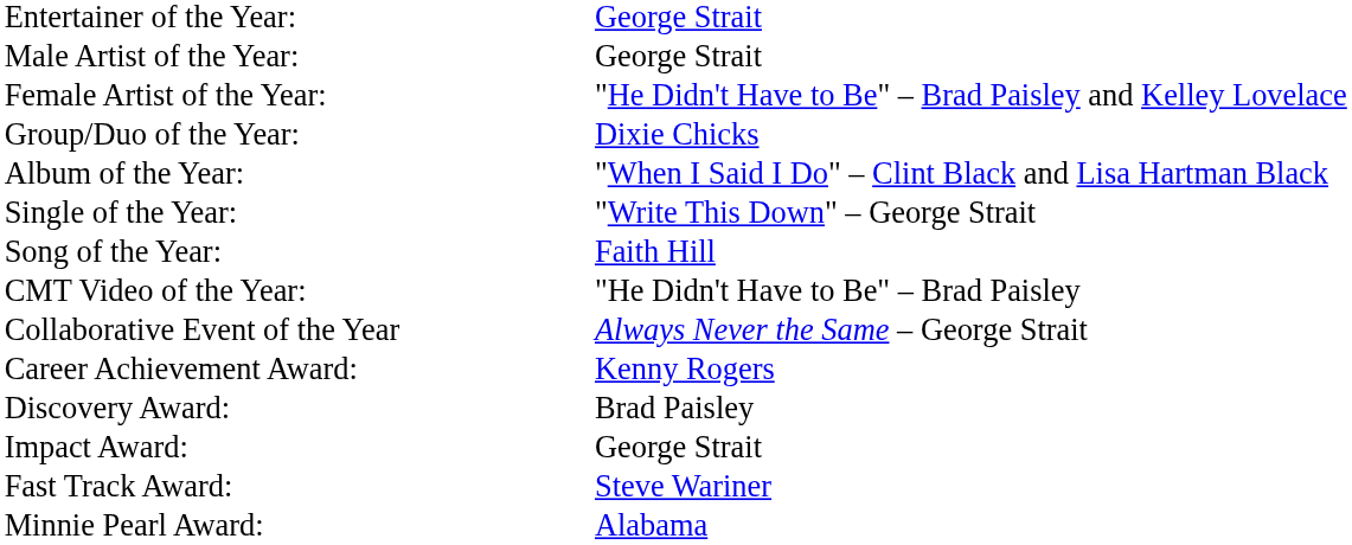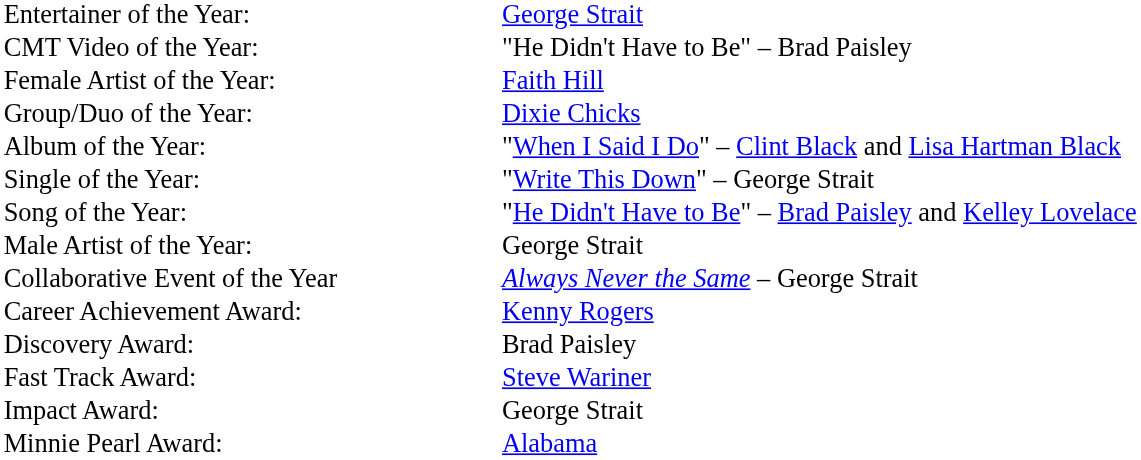 <table cellspacing="0" border="0" cellpadding="1">
 <tr>
 <td style="width:300px;">Entertainer of the Year:</td>
 <td><a href='#'>George Strait</a></td>
 </tr>
 <tr>
-<td>Male Artist of the Year:</td>
-<td>George Strait</td>
+<td>CMT Video of the Year:</td>
+<td>"He Didn't Have to Be" – Brad Paisley</td>
 </tr>
 <tr>
 <td>Female Artist of the Year:</td>
-<td>"<a href='#'>He Didn't Have to Be</a>" – <a href='#'>Brad Paisley</a> and <a href='#'>Kelley Lovelace</a></td>
+<td><a href='#'>Faith Hill</a></td>
 </tr>
 <tr>
 <td>Group/Duo of the Year:</td>
 <td><a href='#'>Dixie Chicks</a></td>
 </tr>
 <tr>
 <td>Album of the Year:</td>
 <td>"<a href='#'>When I Said I Do</a>" – <a href='#'>Clint Black</a> and <a href='#'>Lisa Hartman Black</a></td>
 </tr>
 <tr>
 <td>Single of the Year:</td>
 <td>"<a href='#'>Write This Down</a>" – George Strait</td>
 </tr>
 <tr>
 <td>Song of the Year:</td>
-<td><a href='#'>Faith Hill</a></td>
+<td>"<a href='#'>He Didn't Have to Be</a>" – <a href='#'>Brad Paisley</a> and <a href='#'>Kelley Lovelace</a></td>
 </tr>
 <tr>
-<td>CMT Video of the Year:</td>
-<td>"He Didn't Have to Be" – Brad Paisley</td>
+<td>Male Artist of the Year:</td>
+<td>George Strait</td>
 </tr>
 <tr>
 <td>Collaborative Event of the Year</td>
 <td><em><a href='#'>Always Never the Same</a></em> – George Strait</td>
 </tr>
 <tr>
 <td>Career Achievement Award:</td>
 <td><a href='#'>Kenny Rogers</a></td>
 </tr>
 <tr>
 <td>Discovery Award:</td>
 <td>Brad Paisley</td>
 </tr>
 <tr>
+<td>Fast Track Award:</td>
+<td><a href='#'>Steve Wariner</a></td>
+</tr>
+<tr>
 <td>Impact Award:</td>
 <td>George Strait</td>
-</tr>
-<tr>
-<td>Fast Track Award:</td>
-<td><a href='#'>Steve Wariner</a></td>
 </tr>
 <tr>
 <td>Minnie Pearl Award:</td>
 <td><a href='#'>Alabama</a></td>
 </tr>
 <tr>
 </tr>
 </table>
